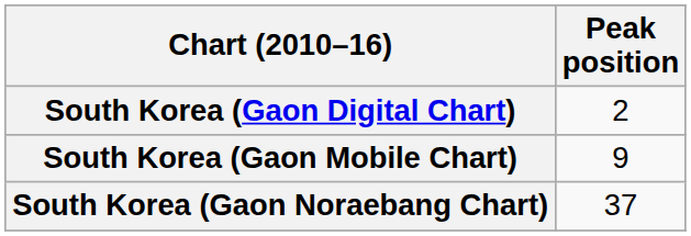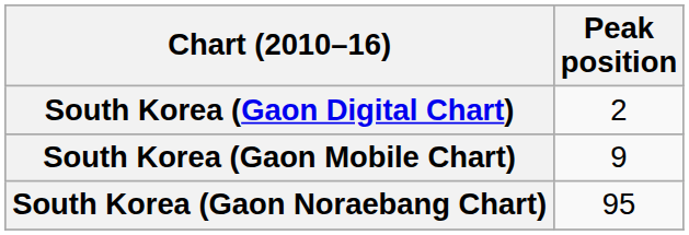 <table class="wikitable plainrowheaders sortable" style="text-align:center;" border="1">
 <tr>
 <th scope="col">Chart (2010–16)</th>
 <th scope="col">Peak<br>position</th>
 </tr>
 <tr>
 <th scope="row">South Korea (<a href='#'>Gaon Digital Chart</a>)</th>
 <td>2</td>
 </tr>
 <tr>
 <th scope="row">South Korea (Gaon Mobile Chart)</th>
 <td>9</td>
 </tr>
 <tr>
 <th scope="row">South Korea (Gaon Noraebang Chart)</th>
-<td>37</td>
+<td>95</td>
 </tr>
 </table>
